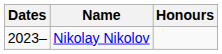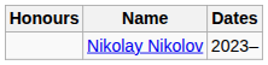 <table class="wikitable">
 <tr>
+<th>Honours</th>
+<th>Name</th>
 <th>Dates</th>
-<th>Name</th>
-<th>Honours</th>
 </tr>
 <tr>
+<td></td>
+<td> <a href='#'>Nikolay Nikolov</a></td>
 <td>2023–</td>
-<td> <a href='#'>Nikolay Nikolov</a></td>
-<td></td>
 </tr>
 </table>
